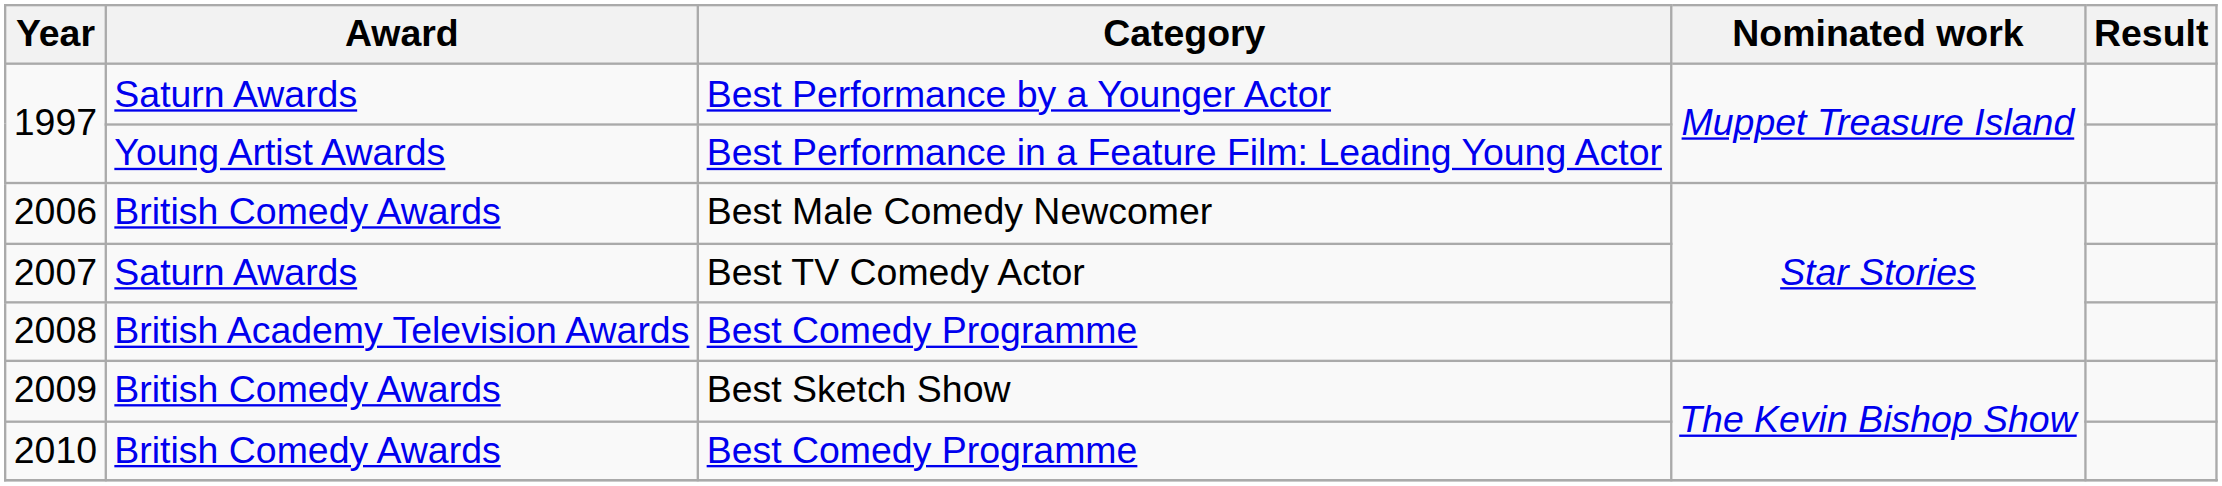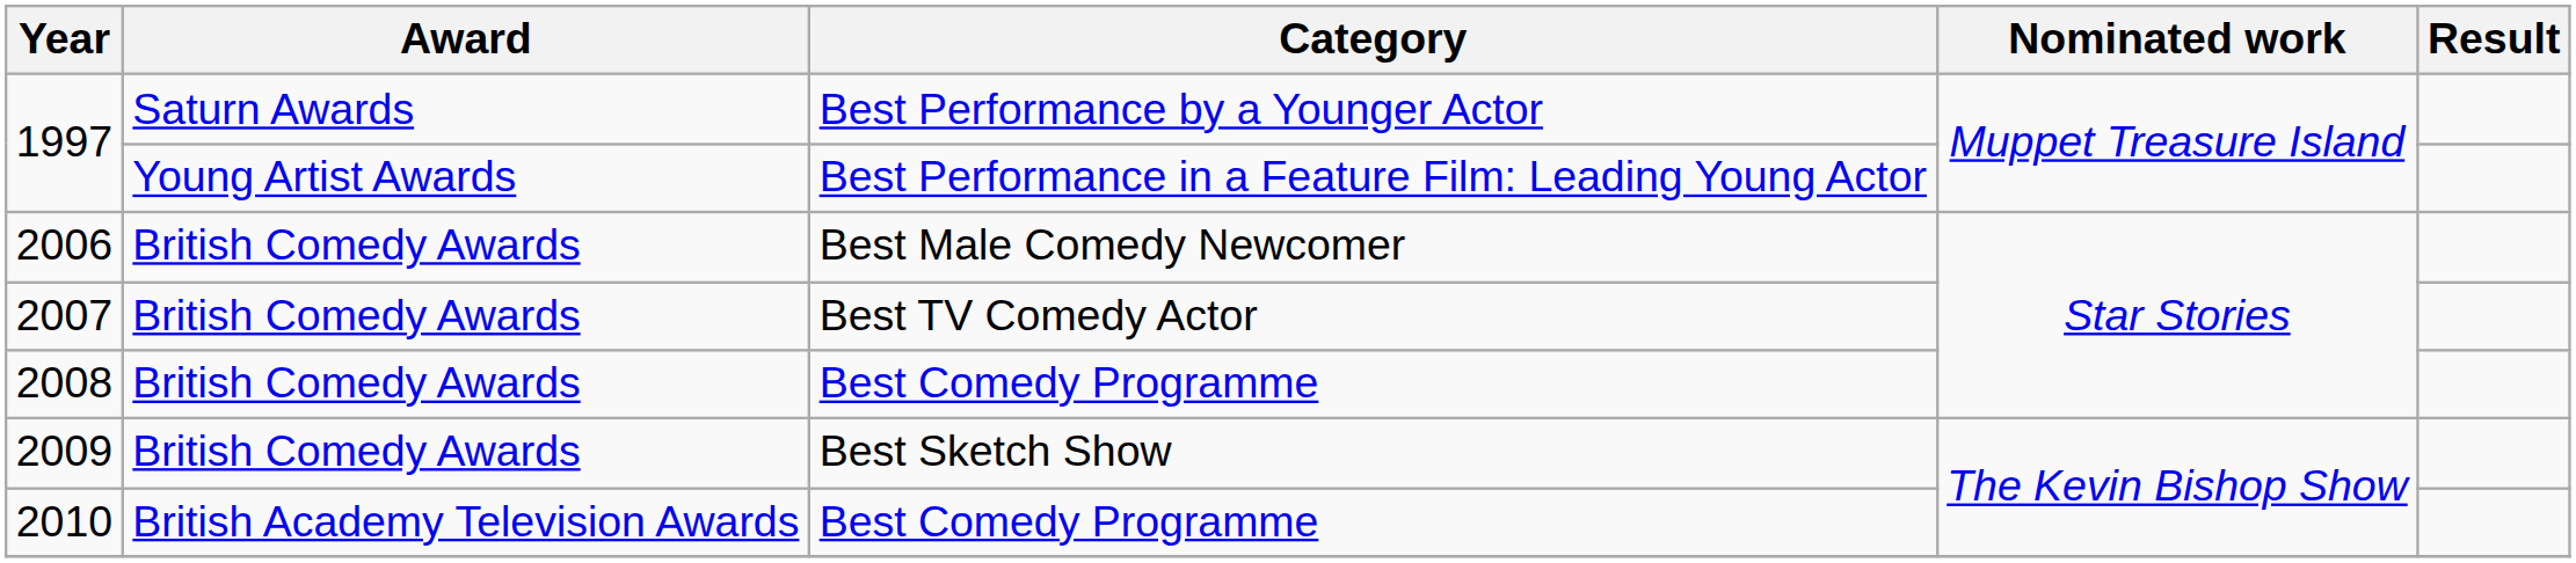 <table class="wikitable">
 <tr>
 <th>Year</th>
 <th>Award</th>
 <th>Category</th>
 <th>Nominated work</th>
 <th>Result</th>
 </tr>
 <tr>
 <td rowspan="2">1997</td>
 <td><a href='#'>Saturn Awards</a></td>
 <td><a href='#'>Best Performance by a Younger Actor</a></td>
 <td rowspan="2" style="text-align:center;"><em><a href='#'>Muppet Treasure Island</a></em></td>
 <td></td>
 </tr>
 <tr>
 <td><a href='#'>Young Artist Awards</a></td>
 <td><a href='#'>Best Performance in a Feature Film: Leading Young Actor</a></td>
 <td></td>
 </tr>
 <tr>
 <td>2006</td>
 <td><a href='#'>British Comedy Awards</a></td>
 <td>Best Male Comedy Newcomer</td>
 <td rowspan="3" style="text-align:center;"><em><a href='#'>Star Stories</a></em></td>
 <td></td>
 </tr>
 <tr>
 <td>2007</td>
-<td><a href='#'>Saturn Awards</a></td>
+<td><a href='#'>British Comedy Awards</a></td>
 <td>Best TV Comedy Actor</td>
 <td></td>
 </tr>
 <tr>
 <td>2008</td>
-<td><a href='#'>British Academy Television Awards</a></td>
+<td><a href='#'>British Comedy Awards</a></td>
 <td><a href='#'>Best Comedy Programme</a> </td>
 <td></td>
 </tr>
 <tr>
 <td>2009</td>
 <td><a href='#'>British Comedy Awards</a></td>
 <td>Best Sketch Show</td>
 <td rowspan="2" style="text-align:center;"><em><a href='#'>The Kevin Bishop Show</a></em></td>
 <td></td>
 </tr>
 <tr>
 <td>2010</td>
-<td><a href='#'>British Comedy Awards</a></td>
+<td><a href='#'>British Academy Television Awards</a></td>
 <td><a href='#'>Best Comedy Programme</a> </td>
 <td></td>
 </tr>
 <tr>
 </tr>
 </table>
